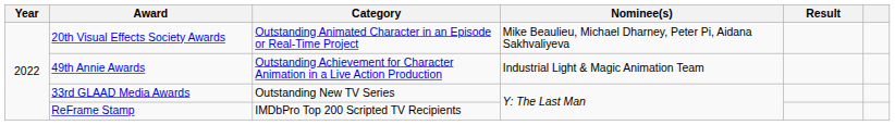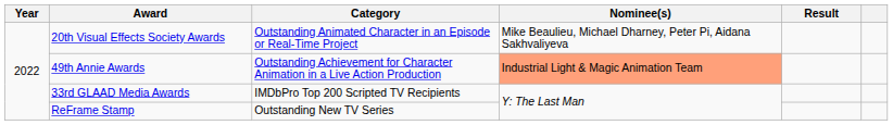 <table class="wikitable sortable" style="width:99%;">
 <tr>
 <th style="width:5%;">Year</th>
 <th style="width:23%;">Award</th>
 <th style="width:28%;">Category</th>
 <th style="width:32%;">Nominee(s)</th>
 <th style="width:9%;">Result</th>
 <th style="width:3%;" class="unsortable"></th>
 </tr>
 <tr>
 <td rowspan="4" style="text-align:center;">2022</td>
 <td><a href='#'>20th Visual Effects Society Awards</a></td>
 <td><a href='#'>Outstanding Animated Character in an Episode or Real-Time Project</a></td>
 <td>Mike Beaulieu, Michael Dharney, Peter Pi, Aidana Sakhvaliyeva </td>
 <td></td>
 <td style="text-align:center;"></td>
 </tr>
 <tr>
 <td><a href='#'>49th Annie Awards</a></td>
 <td><a href='#'>Outstanding Achievement for Character Animation in a Live Action Production</a></td>
-<td>Industrial Light & Magic Animation Team</td>
+<td style="background: lightsalmon;">Industrial Light & Magic Animation Team</td>
 <td></td>
 <td style="text-align:center;"></td>
 </tr>
 <tr>
 <td><a href='#'>33rd GLAAD Media Awards</a></td>
-<td>Outstanding New TV Series</td>
+<td>IMDbPro Top 200 Scripted TV Recipients</td>
 <td rowspan="2"><em>Y: The Last Man</em></td>
 <td></td>
 <td style="text-align: center;"></td>
 </tr>
 <tr>
 <td><a href='#'>ReFrame Stamp</a></td>
-<td>IMDbPro Top 200 Scripted TV Recipients</td>
+<td>Outstanding New TV Series</td>
 <td></td>
 <td style="text-align:center;"></td>
 </tr>
 </table>
